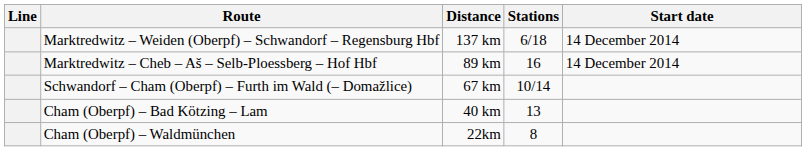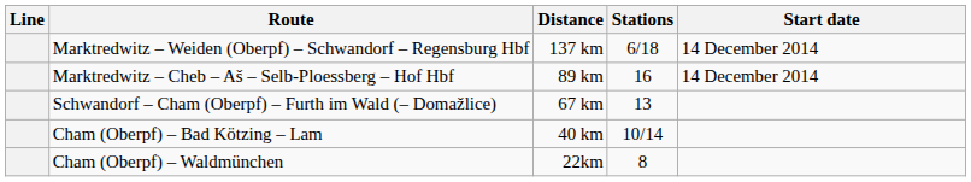 <table class="wikitable">
 <tr>
 <th>Line</th>
 <th>Route</th>
 <th>Distance</th>
 <th>Stations</th>
 <th width="30%">Start date</th>
 </tr>
 <tr>
 <th><br></th>
 <td>Marktredwitz – Weiden (Oberpf) – Schwandorf – Regensburg Hbf</td>
 <td align="right">137 km</td>
 <td align="center">6/18</td>
 <td>14 December 2014</td>
 </tr>
 <tr>
 <th></th>
 <td>Marktredwitz – Cheb – Aš – Selb-Ploessberg – Hof Hbf</td>
 <td align="right">89 km</td>
 <td align="center">16</td>
 <td>14 December 2014</td>
 </tr>
 <tr>
 <th></th>
 <td>Schwandorf – Cham (Oberpf) – Furth im Wald (– Domažlice)</td>
 <td align="right">67 km</td>
-<td align="center">10/14</td>
+<td align="center">13</td>
 <td></td>
 </tr>
 <tr>
 <th></th>
 <td>Cham (Oberpf) – Bad Kötzing – Lam</td>
 <td align="right">40 km</td>
-<td align="center">13</td>
+<td align="center">10/14</td>
 <td></td>
 </tr>
 <tr>
 <th></th>
 <td>Cham (Oberpf) – Waldmünchen</td>
 <td align="right">22km</td>
 <td align="center">8</td>
 <td></td>
 </tr>
 </table>
